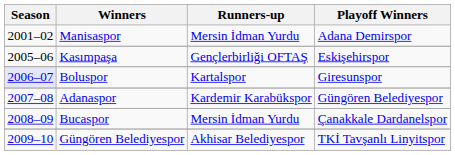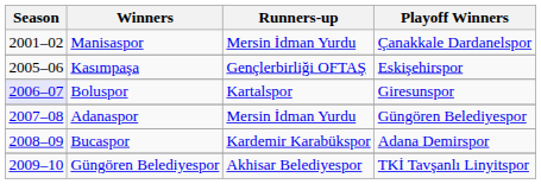 <table class="wikitable" style="text-align:left;">
 <tr>
 <th>Season</th>
 <th>Winners</th>
 <th>Runners-up</th>
 <th>Playoff Winners</th>
 </tr>
 <tr>
 <td>2001–02</td>
 <td><a href='#'>Manisaspor</a></td>
 <td><a href='#'>Mersin İdman Yurdu</a></td>
-<td><a href='#'>Adana Demirspor</a></td>
+<td><a href='#'>Çanakkale Dardanelspor</a></td>
 </tr>
 <tr>
 </tr>
 <tr>
 <td>2005–06</td>
 <td><a href='#'>Kasımpaşa</a></td>
 <td><a href='#'>Gençlerbirliği OFTAŞ</a></td>
 <td><a href='#'>Eskişehirspor</a></td>
 </tr>
 <tr>
 </tr>
 <tr>
 <td style="background: lavender;"><a href='#'>2006–07</a></td>
 <td><a href='#'>Boluspor</a></td>
 <td><a href='#'>Kartalspor</a></td>
 <td><a href='#'>Giresunspor</a></td>
 </tr>
 <tr>
 </tr>
 <tr>
 <td><a href='#'>2007–08</a></td>
 <td><a href='#'>Adanaspor</a></td>
-<td><a href='#'>Kardemir Karabükspor</a></td>
+<td><a href='#'>Mersin İdman Yurdu</a></td>
 <td><a href='#'>Güngören Belediyespor</a></td>
 </tr>
 <tr>
 </tr>
 <tr>
 <td><a href='#'>2008–09</a></td>
 <td><a href='#'>Bucaspor</a></td>
-<td><a href='#'>Mersin İdman Yurdu</a></td>
-<td><a href='#'>Çanakkale Dardanelspor</a></td>
+<td><a href='#'>Kardemir Karabükspor</a></td>
+<td><a href='#'>Adana Demirspor</a></td>
 </tr>
 <tr>
 </tr>
 <tr>
 <td><a href='#'>2009–10</a></td>
 <td><a href='#'>Güngören Belediyespor</a></td>
 <td><a href='#'>Akhisar Belediyespor</a></td>
 <td><a href='#'>TKİ Tavşanlı Linyitspor</a></td>
 </tr>
 </table>
